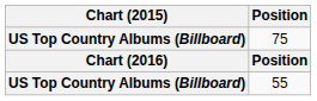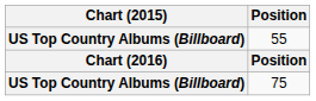 <table class="wikitable plainrowheaders" style="text-align:center">
 <tr>
 <th scope="col">Chart (2015)</th>
 <th scope="col">Position</th>
 </tr>
 <tr>
 <th scope="row">US Top Country Albums (<em>Billboard</em>)</th>
-<td>75</td>
+<td>55</td>
 </tr>
 <tr>
 <th scope="col">Chart (2016)</th>
 <th scope="col">Position</th>
 </tr>
 <tr>
 <th scope="row">US Top Country Albums (<em>Billboard</em>)</th>
-<td>55</td>
+<td>75</td>
 </tr>
 </table>
